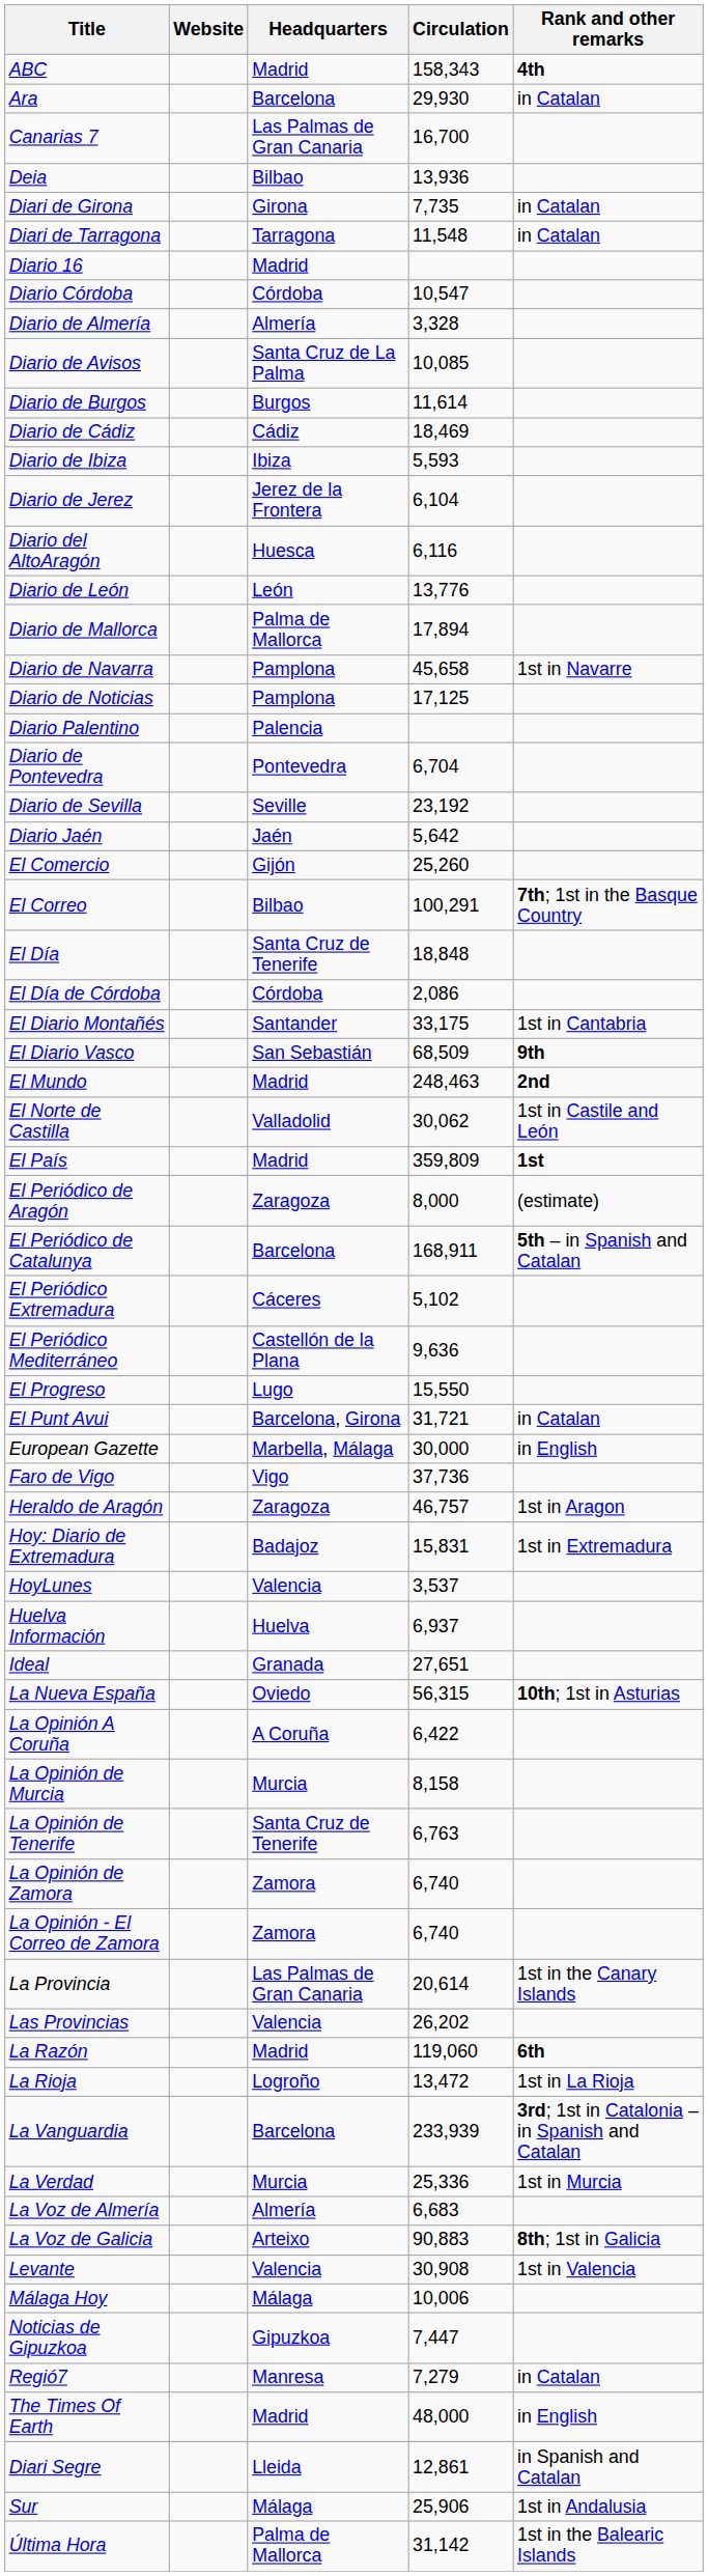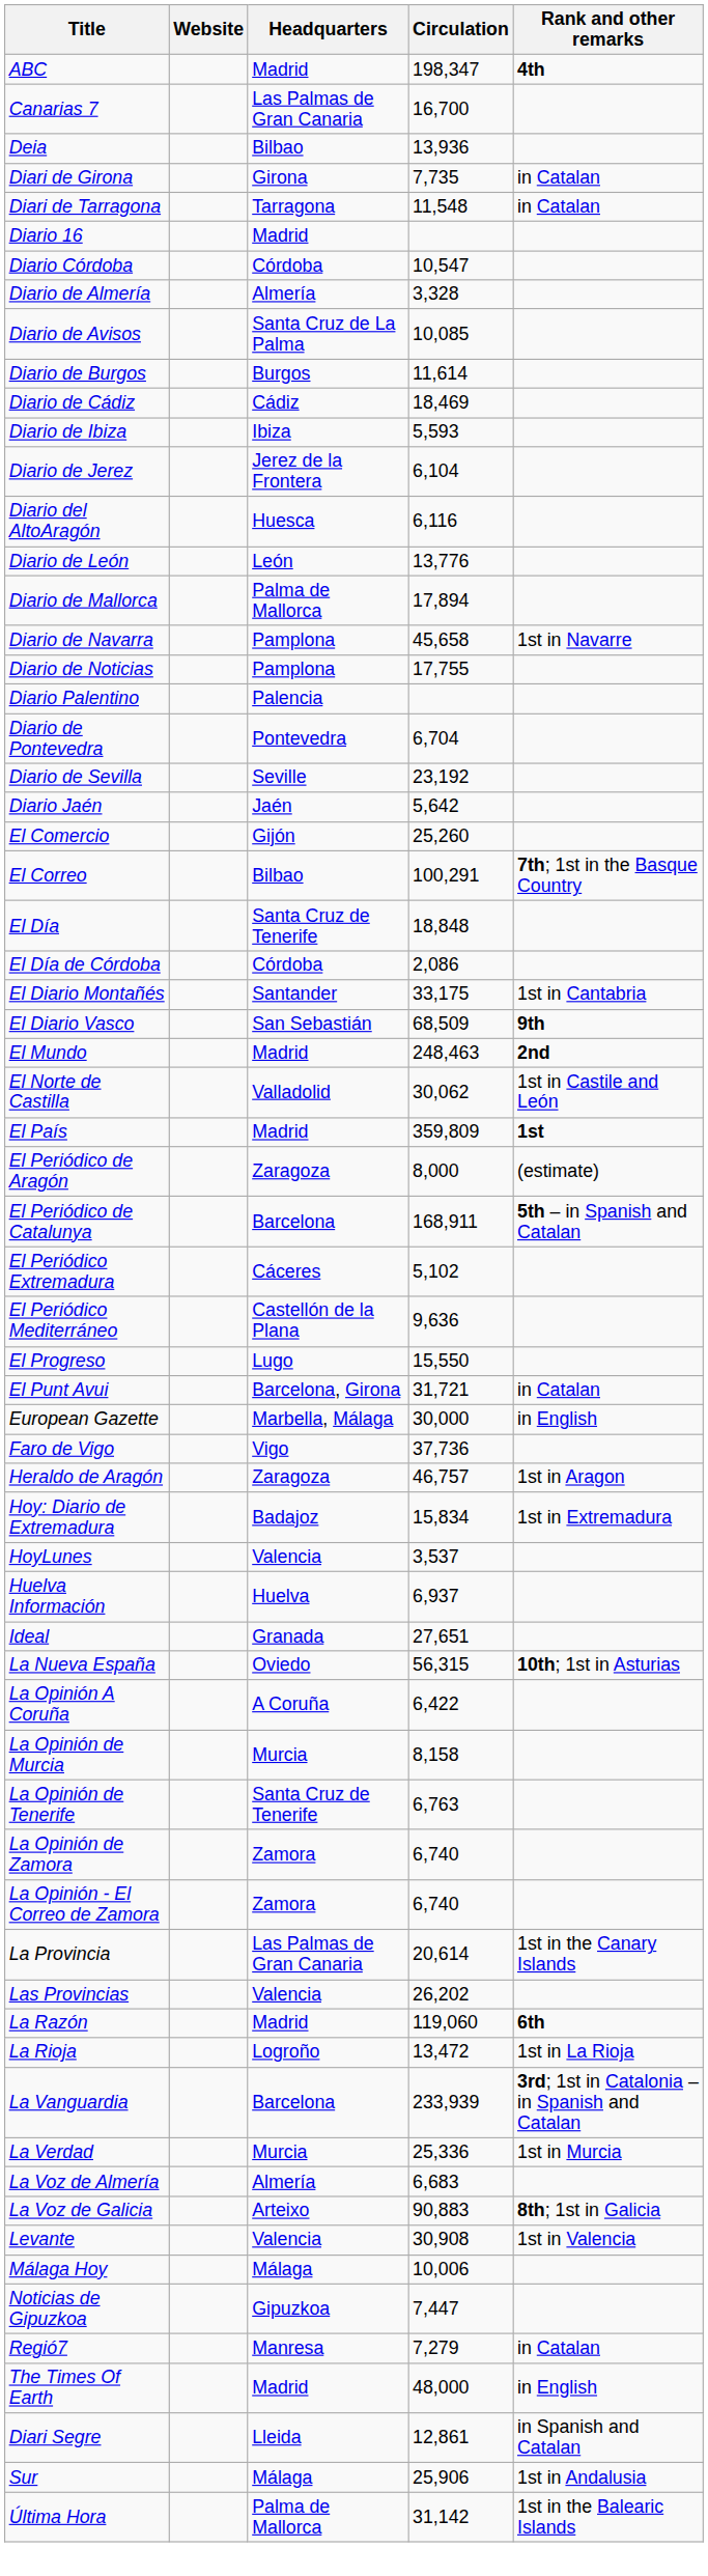 <table class="wikitable sortable">
 <tr>
 <th>Title</th>
 <th>Website</th>
 <th>Headquarters</th>
 <th>Circulation</th>
 <th>Rank and other remarks</th>
 </tr>
 <tr>
 <td><em><a href='#'>ABC</a></em></td>
 <td></td>
 <td><a href='#'>Madrid</a></td>
-<td>158,343</td>
+<td>198,347</td>
 <td><strong>4th</strong></td>
-</tr>
-<tr>
-<td><em><a href='#'>Ara</a></em></td>
-<td></td>
-<td><a href='#'>Barcelona</a></td>
-<td>29,930</td>
-<td>in <a href='#'>Catalan</a></td>
 </tr>
 <tr>
 <td><em><a href='#'>Canarias 7</a></em></td>
 <td></td>
 <td><a href='#'>Las Palmas de Gran Canaria</a></td>
 <td>16,700</td>
 <td></td>
 </tr>
 <tr>
 <td><em><a href='#'>Deia</a></em></td>
 <td></td>
 <td><a href='#'>Bilbao</a></td>
 <td>13,936</td>
 <td></td>
 </tr>
 <tr>
 <td><em><a href='#'>Diari de Girona</a></em></td>
 <td></td>
 <td><a href='#'>Girona</a></td>
 <td>7,735</td>
 <td>in <a href='#'>Catalan</a></td>
 </tr>
 <tr>
 <td><em><a href='#'>Diari de Tarragona</a></em></td>
 <td></td>
 <td><a href='#'>Tarragona</a></td>
 <td>11,548</td>
 <td>in <a href='#'>Catalan</a></td>
 </tr>
 <tr>
 <td><em><a href='#'>Diario 16</a></em></td>
 <td></td>
 <td><a href='#'>Madrid</a></td>
 <td></td>
 <td></td>
 </tr>
 <tr>
 <td><em><a href='#'>Diario Córdoba</a></em></td>
 <td></td>
 <td><a href='#'>Córdoba</a></td>
 <td>10,547</td>
 <td></td>
 </tr>
 <tr>
 <td><em><a href='#'>Diario de Almería</a></em></td>
 <td></td>
 <td><a href='#'>Almería</a></td>
 <td>3,328</td>
 <td></td>
 </tr>
 <tr>
 <td><em><a href='#'>Diario de Avisos</a></em></td>
 <td></td>
 <td><a href='#'>Santa Cruz de La Palma</a></td>
 <td>10,085</td>
 <td></td>
 </tr>
 <tr>
 <td><em><a href='#'>Diario de Burgos</a></em></td>
 <td></td>
 <td><a href='#'>Burgos</a></td>
 <td>11,614</td>
 <td></td>
 </tr>
 <tr>
 <td><em><a href='#'>Diario de Cádiz</a></em></td>
 <td></td>
 <td><a href='#'>Cádiz</a></td>
 <td>18,469</td>
 <td></td>
 </tr>
 <tr>
 <td><em><a href='#'>Diario de Ibiza</a></em></td>
 <td></td>
 <td><a href='#'>Ibiza</a></td>
 <td>5,593</td>
 <td></td>
 </tr>
 <tr>
 <td><em><a href='#'>Diario de Jerez</a></em></td>
 <td></td>
 <td><a href='#'>Jerez de la Frontera</a></td>
 <td>6,104</td>
 <td></td>
 </tr>
 <tr>
 <td><em><a href='#'>Diario del AltoAragón</a></em></td>
 <td></td>
 <td><a href='#'>Huesca</a></td>
 <td>6,116</td>
 <td></td>
 </tr>
 <tr>
 <td><em><a href='#'>Diario de León</a></em></td>
 <td></td>
 <td><a href='#'>León</a></td>
 <td>13,776</td>
 <td></td>
 </tr>
 <tr>
 <td><em><a href='#'>Diario de Mallorca</a></em></td>
 <td></td>
 <td><a href='#'>Palma de Mallorca</a></td>
 <td>17,894</td>
 <td></td>
 </tr>
 <tr>
 <td><em><a href='#'>Diario de Navarra</a></em></td>
 <td></td>
 <td><a href='#'>Pamplona</a></td>
 <td>45,658</td>
 <td>1st in <a href='#'>Navarre</a></td>
 </tr>
 <tr>
 <td><em><a href='#'>Diario de Noticias</a></em></td>
 <td></td>
 <td><a href='#'>Pamplona</a></td>
-<td>17,125</td>
+<td>17,755</td>
 <td></td>
 </tr>
 <tr>
 <td><em><a href='#'>Diario Palentino</a></em></td>
 <td></td>
 <td><a href='#'>Palencia</a></td>
 <td></td>
 <td></td>
 </tr>
 <tr>
 <td><em><a href='#'>Diario de Pontevedra</a></em></td>
 <td></td>
 <td><a href='#'>Pontevedra</a></td>
 <td>6,704</td>
 <td></td>
 </tr>
 <tr>
 <td><em><a href='#'>Diario de Sevilla</a></em></td>
 <td></td>
 <td><a href='#'>Seville</a></td>
 <td>23,192</td>
 <td></td>
 </tr>
 <tr>
 <td><em><a href='#'>Diario Jaén</a></em></td>
 <td></td>
 <td><a href='#'>Jaén</a></td>
 <td>5,642</td>
 <td></td>
 </tr>
 <tr>
 <td><em><a href='#'>El Comercio</a></em></td>
 <td></td>
 <td><a href='#'>Gijón</a></td>
 <td>25,260</td>
 <td></td>
 </tr>
 <tr>
 <td><em><a href='#'>El Correo</a></em></td>
 <td></td>
 <td><a href='#'>Bilbao</a></td>
 <td>100,291</td>
 <td><strong>7th</strong>; 1st in the <a href='#'>Basque Country</a></td>
 </tr>
 <tr>
 <td><em><a href='#'>El Día</a></em></td>
 <td></td>
 <td><a href='#'>Santa Cruz de Tenerife</a></td>
 <td>18,848</td>
 <td></td>
 </tr>
 <tr>
 <td><em><a href='#'>El Día de Córdoba</a></em></td>
 <td></td>
 <td><a href='#'>Córdoba</a></td>
 <td>2,086</td>
 <td></td>
 </tr>
 <tr>
 <td><em><a href='#'>El Diario Montañés</a></em></td>
 <td></td>
 <td><a href='#'>Santander</a></td>
 <td>33,175</td>
 <td>1st in <a href='#'>Cantabria</a></td>
 </tr>
 <tr>
 <td><em><a href='#'>El Diario Vasco</a></em></td>
 <td></td>
 <td><a href='#'>San Sebastián</a></td>
 <td>68,509</td>
 <td><strong>9th</strong></td>
 </tr>
 <tr>
 <td><em><a href='#'>El Mundo</a></em></td>
 <td></td>
 <td><a href='#'>Madrid</a></td>
 <td>248,463</td>
 <td><strong>2nd</strong></td>
 </tr>
 <tr>
 <td><em><a href='#'>El Norte de Castilla</a></em></td>
 <td></td>
 <td><a href='#'>Valladolid</a></td>
 <td>30,062</td>
 <td>1st in <a href='#'>Castile and León</a></td>
 </tr>
 <tr>
 <td><em><a href='#'>El País</a></em></td>
 <td></td>
 <td><a href='#'>Madrid</a></td>
 <td>359,809</td>
 <td><strong>1st</strong></td>
 </tr>
 <tr>
 <td><em><a href='#'>El Periódico de Aragón</a></em></td>
 <td></td>
 <td><a href='#'>Zaragoza</a></td>
 <td>8,000</td>
 <td>(estimate)</td>
 </tr>
 <tr>
 <td><em><a href='#'>El Periódico de Catalunya</a></em></td>
 <td></td>
 <td><a href='#'>Barcelona</a></td>
 <td>168,911</td>
 <td><strong>5th</strong> – in <a href='#'>Spanish</a> and <a href='#'>Catalan</a></td>
 </tr>
 <tr>
 <td><em><a href='#'>El Periódico Extremadura</a></em></td>
 <td></td>
 <td><a href='#'>Cáceres</a></td>
 <td>5,102</td>
 <td></td>
 </tr>
 <tr>
 <td><em><a href='#'>El Periódico Mediterráneo</a></em></td>
 <td></td>
 <td><a href='#'>Castellón de la Plana</a></td>
 <td>9,636</td>
 <td></td>
 </tr>
 <tr>
 <td><em><a href='#'>El Progreso</a></em></td>
 <td></td>
 <td><a href='#'>Lugo</a></td>
 <td>15,550</td>
 <td></td>
 </tr>
 <tr>
 <td><em><a href='#'>El Punt Avui</a></em></td>
 <td></td>
 <td><a href='#'>Barcelona</a>, <a href='#'>Girona</a></td>
 <td>31,721</td>
 <td>in <a href='#'>Catalan</a></td>
 </tr>
 <tr>
 <td><em>European Gazette</em></td>
 <td></td>
 <td><a href='#'>Marbella</a>, <a href='#'>Málaga</a></td>
 <td>30,000</td>
 <td>in <a href='#'>English</a></td>
 </tr>
 <tr>
 <td><em><a href='#'>Faro de Vigo</a></em></td>
 <td></td>
 <td><a href='#'>Vigo</a></td>
 <td>37,736</td>
 <td></td>
 </tr>
 <tr>
 <td><em><a href='#'>Heraldo de Aragón</a></em></td>
 <td></td>
 <td><a href='#'>Zaragoza</a></td>
 <td>46,757</td>
 <td>1st in <a href='#'>Aragon</a></td>
 </tr>
 <tr>
 <td><em><a href='#'>Hoy: Diario de Extremadura</a></em></td>
 <td></td>
 <td><a href='#'>Badajoz</a></td>
-<td>15,831</td>
+<td>15,834</td>
 <td>1st in <a href='#'>Extremadura</a></td>
 </tr>
 <tr>
 <td><em><a href='#'>HoyLunes</a></em></td>
 <td></td>
 <td><a href='#'>Valencia</a></td>
 <td>3,537</td>
 <td></td>
 </tr>
 <tr>
 <td><em><a href='#'>Huelva Información</a></em></td>
 <td></td>
 <td><a href='#'>Huelva</a></td>
 <td>6,937</td>
 <td></td>
 </tr>
 <tr>
 <td><em><a href='#'>Ideal</a></em></td>
 <td></td>
 <td><a href='#'>Granada</a></td>
 <td>27,651</td>
 <td></td>
 </tr>
 <tr>
 <td><em><a href='#'>La Nueva España</a></em></td>
 <td></td>
 <td><a href='#'>Oviedo</a></td>
 <td>56,315</td>
 <td><strong>10th</strong>; 1st in <a href='#'>Asturias</a></td>
 </tr>
 <tr>
 <td><em><a href='#'>La Opinión A Coruña</a></em></td>
 <td></td>
 <td><a href='#'>A Coruña</a></td>
 <td>6,422</td>
 <td></td>
 </tr>
 <tr>
 <td><em><a href='#'>La Opinión de Murcia</a></em></td>
 <td></td>
 <td><a href='#'>Murcia</a></td>
 <td>8,158</td>
 <td></td>
 </tr>
 <tr>
 <td><em><a href='#'>La Opinión de Tenerife</a></em></td>
 <td></td>
 <td><a href='#'>Santa Cruz de Tenerife</a></td>
 <td>6,763</td>
 <td></td>
 </tr>
 <tr>
 <td><em><a href='#'>La Opinión de Zamora</a></em></td>
 <td></td>
 <td><a href='#'>Zamora</a></td>
 <td>6,740</td>
 <td></td>
 </tr>
 <tr>
 <td><em><a href='#'>La Opinión - El Correo de Zamora</a></em></td>
 <td></td>
 <td><a href='#'>Zamora</a></td>
 <td>6,740</td>
 <td></td>
 </tr>
 <tr>
 <td><em>La Provincia</em></td>
 <td></td>
 <td><a href='#'>Las Palmas de Gran Canaria</a></td>
 <td>20,614</td>
 <td>1st in the <a href='#'>Canary Islands</a></td>
 </tr>
 <tr>
 <td><em><a href='#'>Las Provincias</a></em></td>
 <td></td>
 <td><a href='#'>Valencia</a></td>
 <td>26,202</td>
 <td></td>
 </tr>
 <tr>
 <td><em><a href='#'>La Razón</a></em></td>
 <td></td>
 <td><a href='#'>Madrid</a></td>
 <td>119,060</td>
 <td><strong>6th</strong></td>
 </tr>
 <tr>
 <td><em><a href='#'>La Rioja</a></em></td>
 <td></td>
 <td><a href='#'>Logroño</a></td>
 <td>13,472</td>
 <td>1st in <a href='#'>La Rioja</a></td>
 </tr>
 <tr>
 <td><em><a href='#'>La Vanguardia</a></em></td>
 <td></td>
 <td><a href='#'>Barcelona</a></td>
 <td>233,939</td>
 <td><strong>3rd</strong>; 1st in <a href='#'>Catalonia</a> – in <a href='#'>Spanish</a> and <a href='#'>Catalan</a></td>
 </tr>
 <tr>
 <td><em><a href='#'>La Verdad</a></em></td>
 <td></td>
 <td><a href='#'>Murcia</a></td>
 <td>25,336</td>
 <td>1st in <a href='#'>Murcia</a></td>
 </tr>
 <tr>
 <td><em><a href='#'>La Voz de Almería</a></em></td>
 <td></td>
 <td><a href='#'>Almería</a></td>
 <td>6,683</td>
 <td></td>
 </tr>
 <tr>
 <td><em><a href='#'>La Voz de Galicia</a></em></td>
 <td></td>
 <td><a href='#'>Arteixo</a></td>
 <td>90,883</td>
 <td><strong>8th</strong>; 1st in <a href='#'>Galicia</a></td>
 </tr>
 <tr>
 <td><em><a href='#'>Levante</a></em></td>
 <td></td>
 <td><a href='#'>Valencia</a></td>
 <td>30,908</td>
 <td>1st in <a href='#'>Valencia</a></td>
 </tr>
 <tr>
 <td><em><a href='#'>Málaga Hoy</a></em></td>
 <td></td>
 <td><a href='#'>Málaga</a></td>
 <td>10,006</td>
 <td></td>
 </tr>
 <tr>
 <td><em><a href='#'>Noticias de Gipuzkoa</a></em></td>
 <td></td>
 <td><a href='#'>Gipuzkoa</a></td>
 <td>7,447</td>
 <td></td>
 </tr>
 <tr>
 <td><em><a href='#'>Regió7</a></em></td>
 <td></td>
 <td><a href='#'>Manresa</a></td>
 <td>7,279</td>
 <td>in <a href='#'>Catalan</a></td>
 </tr>
 <tr>
 <td><em><a href='#'>The Times Of Earth</a></em></td>
 <td></td>
 <td><a href='#'>Madrid</a></td>
 <td>48,000</td>
 <td>in <a href='#'>English</a></td>
 </tr>
 <tr>
 <td><em><a href='#'>Diari Segre</a></em></td>
 <td></td>
 <td><a href='#'>Lleida</a></td>
 <td>12,861</td>
 <td>in Spanish and <a href='#'>Catalan</a></td>
 </tr>
 <tr>
 <td><em><a href='#'>Sur</a></em></td>
 <td></td>
 <td><a href='#'>Málaga</a></td>
 <td>25,906</td>
 <td>1st in <a href='#'>Andalusia</a></td>
 </tr>
 <tr>
 <td><em><a href='#'>Última Hora</a></em></td>
 <td></td>
 <td><a href='#'>Palma de Mallorca</a></td>
 <td>31,142</td>
 <td>1st in the <a href='#'>Balearic Islands</a></td>
 </tr>
 </table>
